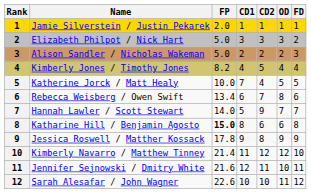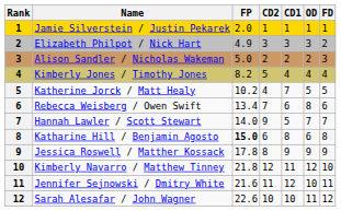 <table class="wikitable sortable">
 <tr>
 <th>Rank</th>
 <th>Name</th>
 <th>FP</th>
+<th>CD2</th>
 <th>CD1</th>
-<th>CD2</th>
 <th>OD</th>
 <th>FD</th>
 </tr>
 <tr bgcolor="gold">
 <td align="center"><strong>1</strong></td>
 <td><a href='#'>Jamie Silverstein</a> / <a href='#'>Justin Pekarek</a></td>
 <td>2.0</td>
 <td>1</td>
 <td>1</td>
 <td>1</td>
 <td>1</td>
 </tr>
 <tr bgcolor="silver">
 <td align="center"><strong>2</strong></td>
 <td><a href='#'>Elizabeth Philpot</a> / <a href='#'>Nick Hart</a></td>
-<td>5.0</td>
+<td>4.9</td>
 <td>3</td>
 <td>3</td>
 <td>3</td>
 <td>2</td>
 </tr>
 <tr bgcolor="cc9966">
 <td align="center"><strong>3</strong></td>
 <td><a href='#'>Alison Sandler</a> / <a href='#'>Nicholas Wakeman</a></td>
 <td>5.0</td>
 <td>2</td>
 <td>2</td>
 <td>2</td>
 <td>3</td>
 </tr>
 <tr bgcolor="#d1c571">
 <td align="center"><strong>4</strong></td>
 <td><a href='#'>Kimberly Jones</a> / <a href='#'>Timothy Jones</a></td>
 <td>8.2</td>
+<td>5</td>
 <td>4</td>
-<td>5</td>
 <td>4</td>
 <td>4</td>
 </tr>
 <tr>
 <th>5</th>
 <td><a href='#'>Katherine Jorck</a> / <a href='#'>Matt Healy</a></td>
-<td>10.0</td>
+<td>10.2</td>
+<td>4</td>
 <td>7</td>
-<td>4</td>
 <td>5</td>
 <td>5</td>
 </tr>
 <tr>
 <th>6</th>
 <td><a href='#'>Rebecca Weisberg</a> / Owen Swift</td>
 <td>13.4</td>
+<td>7</td>
 <td>6</td>
-<td>7</td>
 <td>8</td>
 <td>6</td>
 </tr>
 <tr>
 <th>7</th>
 <td><a href='#'>Hannah Lawler</a> / <a href='#'>Scott Stewart</a></td>
 <td>14.0</td>
+<td>9</td>
 <td>5</td>
-<td>9</td>
 <td>7</td>
 <td>7</td>
 </tr>
 <tr>
 <th>8</th>
 <td><a href='#'>Katharine Hill</a> / <a href='#'>Benjamin Agosto</a></td>
 <td><strong>15.0</strong></td>
+<td>6</td>
 <td>8</td>
-<td>6</td>
 <td>6</td>
 <td>8</td>
 </tr>
 <tr>
 <th>9</th>
 <td><a href='#'>Jessica Roswell</a> / <a href='#'>Matther Kossack</a></td>
 <td>17.8</td>
+<td>8</td>
 <td>9</td>
-<td>8</td>
 <td>9</td>
 <td>9</td>
 </tr>
 <tr>
 <th>10</th>
 <td><a href='#'>Kimberly Navarro</a> / <a href='#'>Matthew Tinney</a></td>
-<td>21.4</td>
+<td>21.8</td>
+<td>12</td>
 <td>11</td>
-<td>12</td>
 <td>12</td>
 <td>10</td>
 </tr>
 <tr>
 <th>11</th>
 <td><a href='#'>Jennifer Sejnowski</a> / <a href='#'>Dmitry White</a></td>
 <td>21.6</td>
+<td>11</td>
 <td>12</td>
-<td>11</td>
 <td>10</td>
 <td>11</td>
 </tr>
 <tr>
 <th>12</th>
 <td><a href='#'>Sarah Alesafar</a> / <a href='#'>John Wagner</a></td>
 <td>22.6</td>
 <td>10</td>
 <td>10</td>
 <td>11</td>
 <td>12</td>
 </tr>
 </table>
